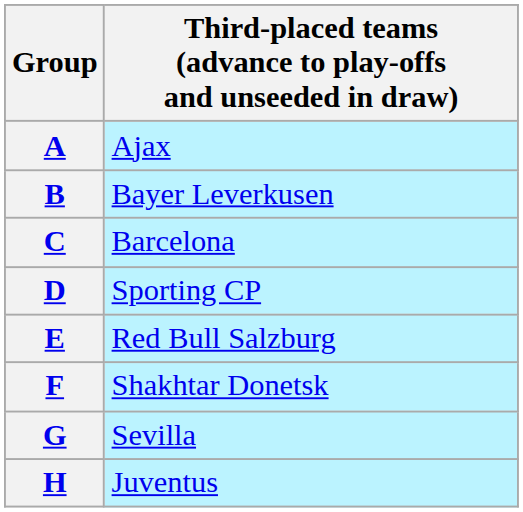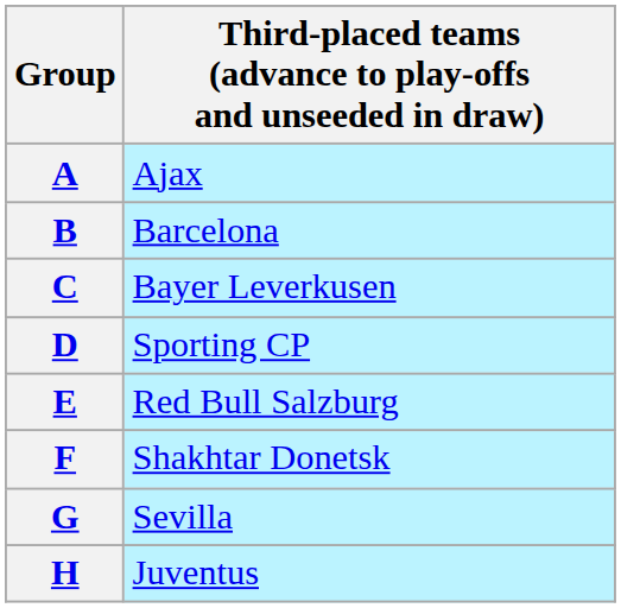 <table class="wikitable">
 <tr>
 <th>Group</th>
 <th width=210>Third-placed teams<br>(advance to  play-offs<br>and unseeded in draw)</th>
 </tr>
 <tr>
 <th><a href='#'>A</a></th>
 <td bgcolor=#BBF3FF> <a href='#'>Ajax</a></td>
 </tr>
 <tr>
 <th><a href='#'>B</a></th>
-<td bgcolor=#BBF3FF> <a href='#'>Bayer Leverkusen</a></td>
+<td bgcolor=#BBF3FF> <a href='#'>Barcelona</a></td>
 </tr>
 <tr>
 <th><a href='#'>C</a></th>
-<td bgcolor=#BBF3FF> <a href='#'>Barcelona</a></td>
+<td bgcolor=#BBF3FF> <a href='#'>Bayer Leverkusen</a></td>
 </tr>
 <tr>
 <th><a href='#'>D</a></th>
 <td bgcolor=#BBF3FF> <a href='#'>Sporting CP</a></td>
 </tr>
 <tr>
 <th><a href='#'>E</a></th>
 <td bgcolor=#BBF3FF> <a href='#'>Red Bull Salzburg</a></td>
 </tr>
 <tr>
 <th><a href='#'>F</a></th>
 <td bgcolor=#BBF3FF> <a href='#'>Shakhtar Donetsk</a></td>
 </tr>
 <tr>
 <th><a href='#'>G</a></th>
 <td bgcolor=#BBF3FF> <a href='#'>Sevilla</a></td>
 </tr>
 <tr>
 <th><a href='#'>H</a></th>
 <td bgcolor=#BBF3FF> <a href='#'>Juventus</a></td>
 </tr>
 </table>
